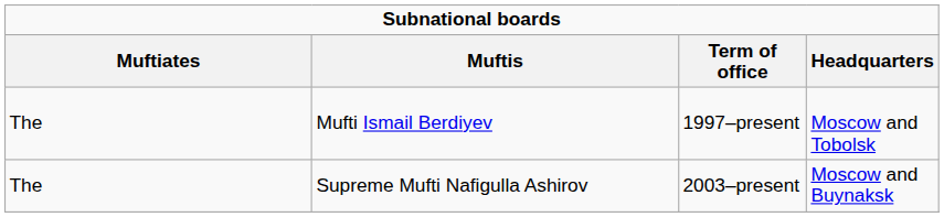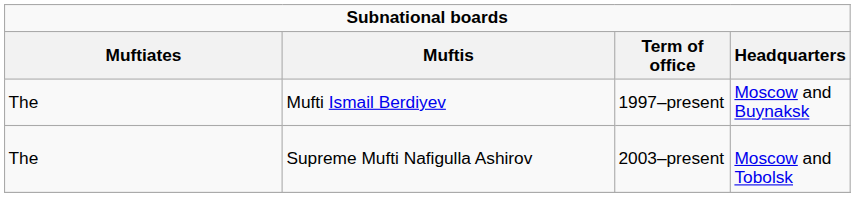 <table class=wikitable>
 <tr>
 <td colspan=4 align=center><strong>Subnational boards</strong></td>
 </tr>
 <tr>
 <th scope="row" width="250">Muftiates</th>
 <th scope="row" width="300">Muftis</th>
 <th scope="row" width="100">Term of office</th>
 <th scope="row" width="100">Headquarters</th>
 </tr>
 <tr>
 <td>The </td>
 <td>Mufti <a href='#'>Ismail Berdiyev</a></td>
 <td>1997–present</td>
-<td><br><a href='#'>Moscow</a> and <a href='#'>Tobolsk</a></td>
+<td><a href='#'>Moscow</a> and <a href='#'>Buynaksk</a></td>
 </tr>
 <tr>
 <td>The </td>
 <td>Supreme Mufti Nafigulla Ashirov</td>
 <td>2003–present</td>
-<td><a href='#'>Moscow</a> and <a href='#'>Buynaksk</a></td>
+<td><br><a href='#'>Moscow</a> and <a href='#'>Tobolsk</a></td>
 </tr>
 <tr>
 </tr>
 </table>
